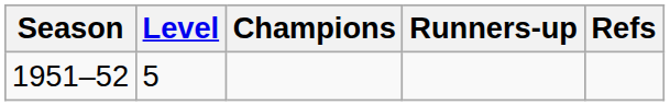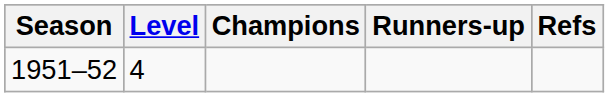 <table class="sortable wikitable plainrowheaders">
 <tr>
 <th>Season</th>
 <th><a href='#'>Level</a></th>
 <th>Champions</th>
 <th>Runners-up</th>
 <th>Refs</th>
 </tr>
 <tr>
 <td>1951–52</td>
-<td>5</td>
+<td>4</td>
 <td></td>
 <td></td>
 <td></td>
 </tr>
 </table>
